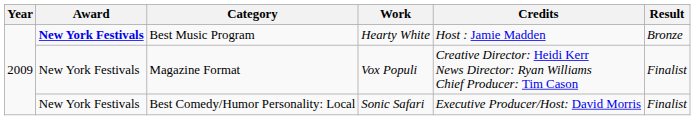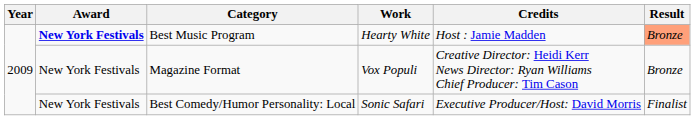 <table class="wikitable sortable">
 <tr>
 <th>Year</th>
 <th>Award</th>
 <th>Category</th>
 <th>Work</th>
 <th>Credits</th>
 <th>Result</th>
 </tr>
 <tr>
 <td rowspan="3">2009</td>
 <td><strong><a href='#'>New York Festivals</a></strong></td>
 <td>Best Music Program</td>
 <td><em>Hearty White</em></td>
 <td><em>Host : </em><a href='#'>Jamie Madden</a></td>
-<td><em>Bronze</em></td>
+<td style="background: lightsalmon;"><em>Bronze</em></td>
 </tr>
 <tr>
 <td>New York Festivals</td>
 <td>Magazine Format</td>
 <td><em>Vox Populi</em></td>
 <td><em>Creative Director: </em><a href='#'>Heidi Kerr</a><br><em>News Director: Ryan Williams</em><br><em>Chief Producer: </em><a href='#'>Tim Cason</a></td>
-<td><em>Finalist</em></td>
+<td><em>Bronze</em></td>
 </tr>
 <tr>
 <td>New York Festivals</td>
 <td>Best Comedy/Humor Personality: Local</td>
 <td><em>Sonic Safari</em></td>
 <td><em>Executive Producer/Host: </em><a href='#'>David Morris</a></td>
 <td><em>Finalist</em></td>
 </tr>
 </table>
